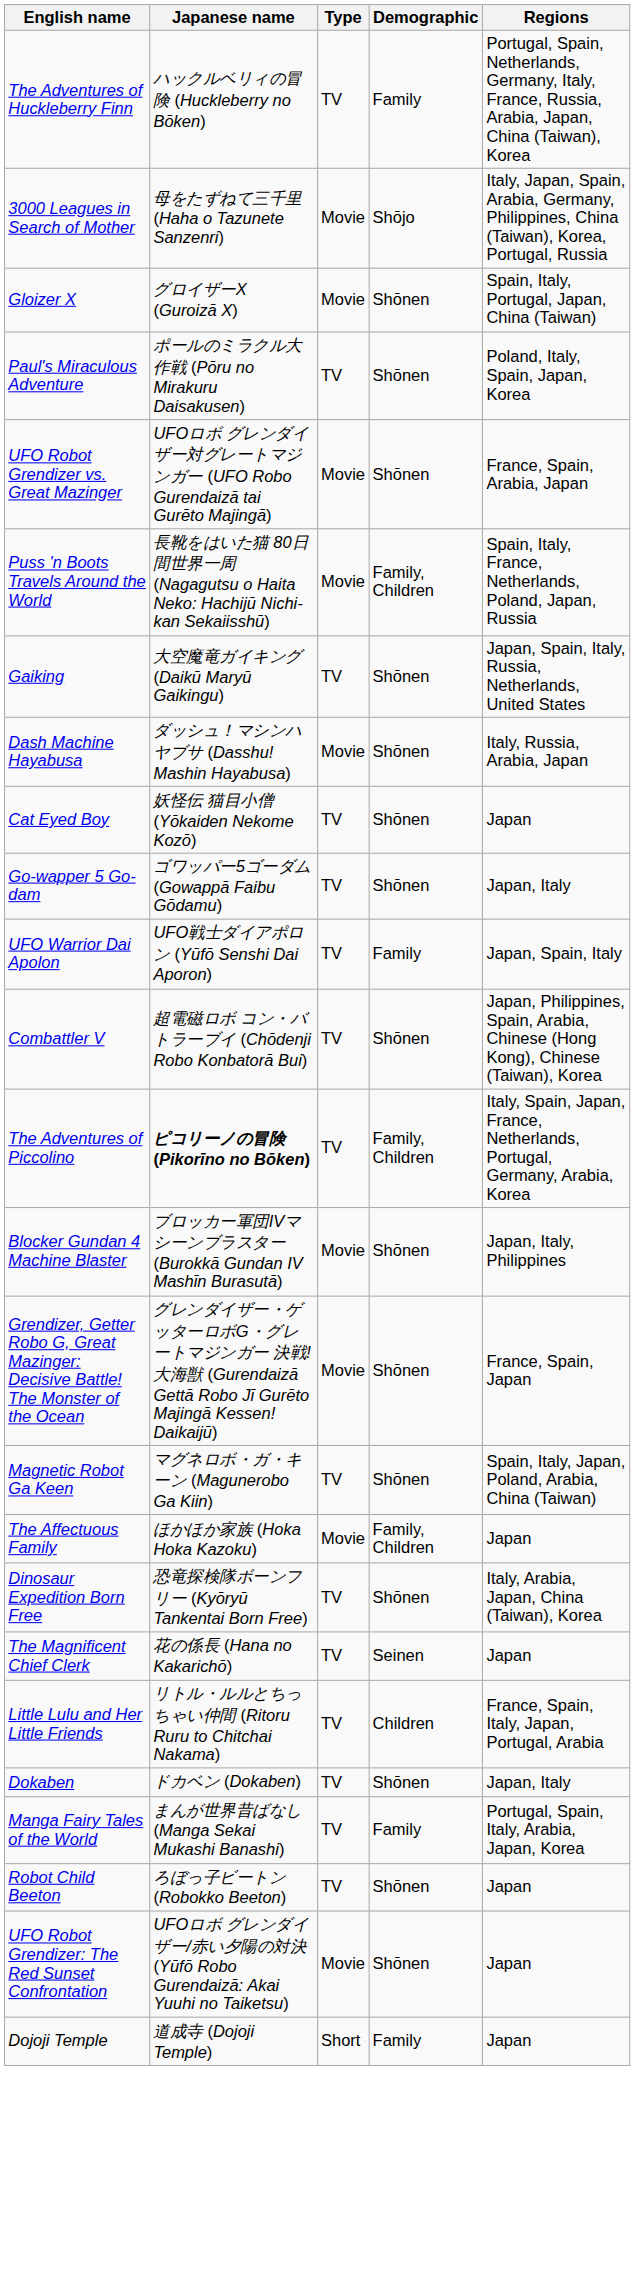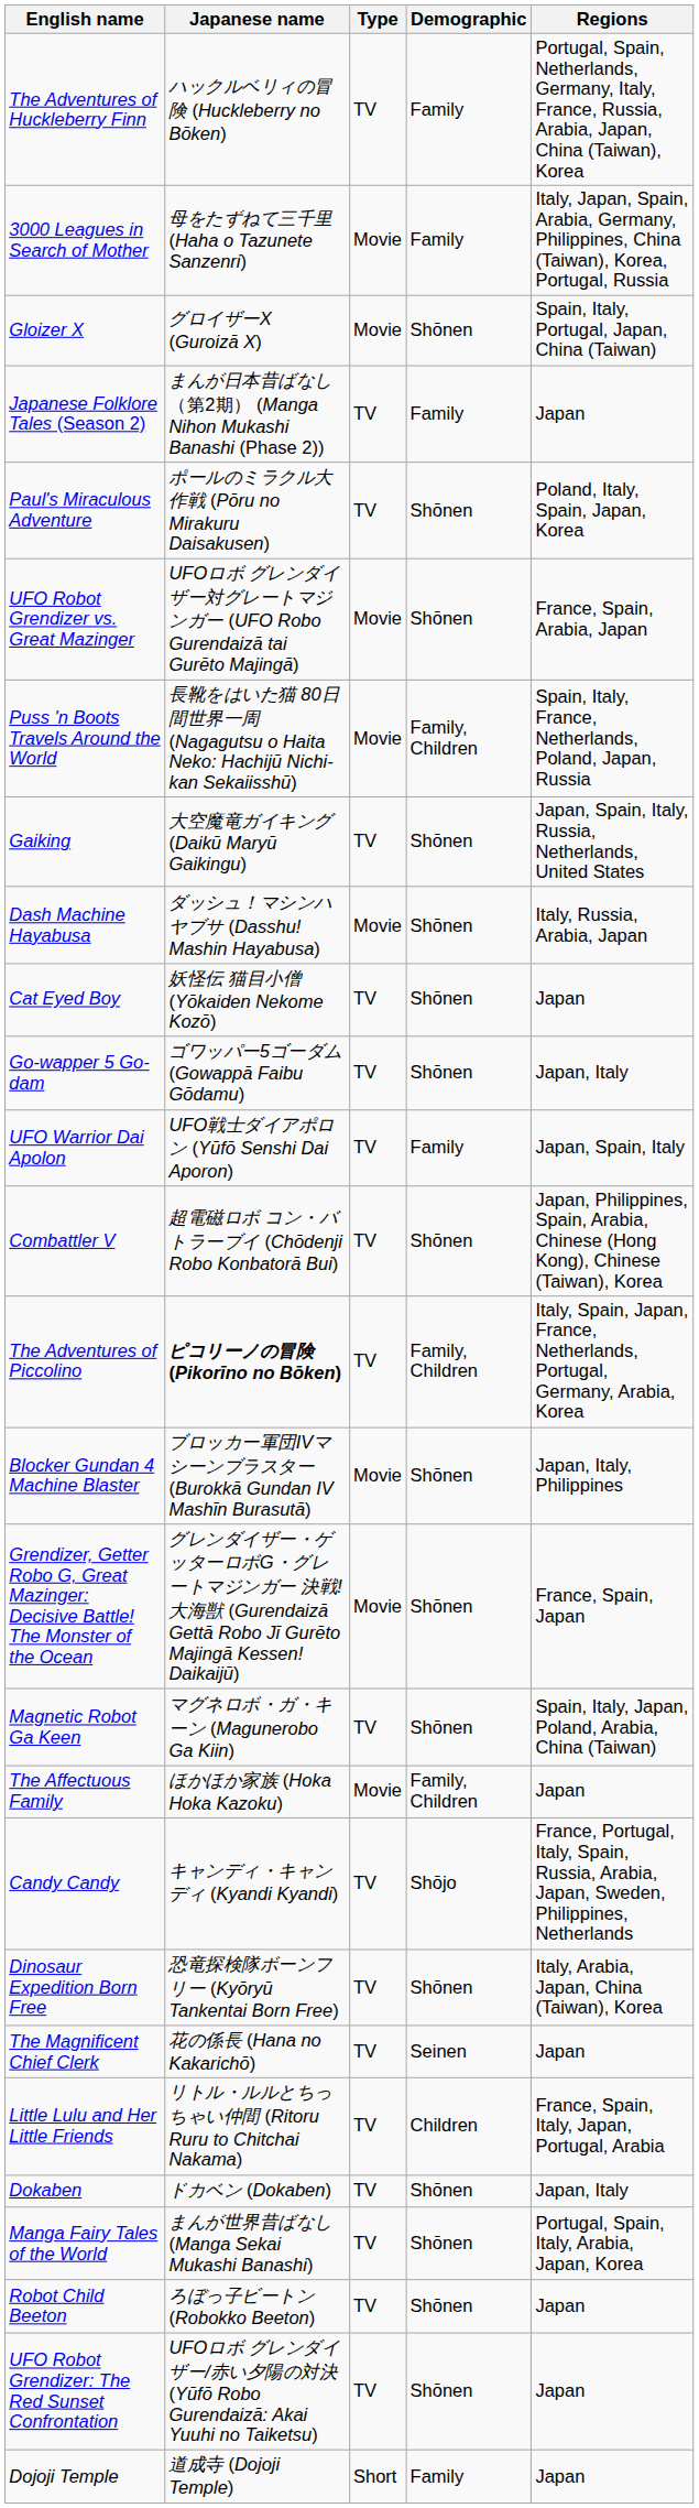 <table class="wikitable sortable" border="1">
 <tr>
 <th>English name</th>
 <th>Japanese name</th>
 <th>Type</th>
 <th>Demographic</th>
 <th>Regions</th>
 </tr>
 <tr>
 <td><em><a href='#'>The Adventures of Huckleberry Finn</a></em></td>
 <td><em>ハックルベリィの冒険</em> (<em>Huckleberry no Bōken</em>)</td>
 <td>TV</td>
 <td>Family</td>
 <td>Portugal, Spain, Netherlands, Germany, Italy, France, Russia, Arabia, Japan, China (Taiwan), Korea</td>
 </tr>
 <tr>
 <td><em><a href='#'>3000 Leagues in Search of Mother</a></em></td>
 <td><em>母をたずねて三千里</em> (<em>Haha o Tazunete Sanzenri</em>)</td>
 <td>Movie</td>
-<td>Shōjo</td>
+<td>Family</td>
 <td>Italy, Japan, Spain, Arabia, Germany, Philippines, China (Taiwan), Korea, Portugal, Russia</td>
 </tr>
 <tr>
 <td><em><a href='#'>Gloizer X</a></em></td>
 <td><em>グロイザーX</em> (<em>Guroizā X</em>)</td>
 <td>Movie</td>
 <td>Shōnen</td>
 <td>Spain, Italy, Portugal, Japan, China (Taiwan)</td>
+</tr>
+<tr>
+<td><a href='#'><em>Japanese Folklore Tales</em> (Season 2)</a></td>
+<td><em>まんが日本昔ばなし</em> （第2期） (<em>Manga Nihon Mukashi Banashi</em> (Phase 2))</td>
+<td>TV</td>
+<td>Family</td>
+<td>Japan</td>
 </tr>
 <tr>
 <td><em><a href='#'>Paul's Miraculous Adventure</a></em></td>
 <td><em>ポールのミラクル大作戦</em> (<em>Pōru no Mirakuru Daisakusen</em>)</td>
 <td>TV</td>
 <td>Shōnen</td>
 <td>Poland, Italy, Spain, Japan, Korea</td>
 </tr>
 <tr>
 <td><em><a href='#'>UFO Robot Grendizer vs. Great Mazinger</a></em></td>
 <td><em>UFOロボ グレンダイザー対グレートマジンガー</em> (<em>UFO Robo Gurendaizā tai Gurēto Majingā</em>)</td>
 <td>Movie</td>
 <td>Shōnen</td>
 <td>France, Spain, Arabia, Japan</td>
 </tr>
 <tr>
 <td><em><a href='#'>Puss 'n Boots Travels Around the World</a></em></td>
 <td><em>長靴をはいた猫 80日間世界一周</em> (<em>Nagagutsu o Haita Neko: Hachijū Nichi-kan Sekaiisshū</em>)</td>
 <td>Movie</td>
 <td>Family, Children</td>
 <td>Spain, Italy, France, Netherlands, Poland, Japan, Russia</td>
 </tr>
 <tr>
 <td><em><a href='#'>Gaiking</a></em></td>
 <td><em>大空魔竜ガイキング</em> (<em>Daikū Maryū Gaikingu</em>)</td>
 <td>TV</td>
 <td>Shōnen</td>
 <td>Japan, Spain, Italy, Russia, Netherlands, United States</td>
 </tr>
 <tr>
 <td><em><a href='#'>Dash Machine Hayabusa</a></em></td>
 <td><em>ダッシュ！マシンハヤブサ</em> (<em>Dasshu! Mashin Hayabusa</em>)</td>
 <td>Movie</td>
 <td>Shōnen</td>
 <td>Italy, Russia, Arabia, Japan</td>
 </tr>
 <tr>
 <td><em><a href='#'>Cat Eyed Boy</a></em></td>
 <td><em>妖怪伝 猫目小僧</em> (<em>Yōkaiden Nekome Kozō</em>)</td>
 <td>TV</td>
 <td>Shōnen</td>
 <td>Japan</td>
 </tr>
 <tr>
 <td><em><a href='#'>Go-wapper 5 Go-dam</a></em></td>
 <td><em>ゴワッパー5ゴーダム</em> (<em>Gowappā Faibu Gōdamu</em>)</td>
 <td>TV</td>
 <td>Shōnen</td>
 <td>Japan, Italy</td>
 </tr>
 <tr>
 <td><em><a href='#'>UFO Warrior Dai Apolon</a></em></td>
 <td><em>UFO戦士ダイアポロン</em> (<em>Yūfō Senshi Dai Aporon</em>)</td>
 <td>TV</td>
 <td>Family</td>
 <td>Japan, Spain, Italy</td>
 </tr>
 <tr>
 <td><em><a href='#'>Combattler V</a></em></td>
 <td><em>超電磁ロボ コン・バトラーブイ</em> (<em>Chōdenji Robo Konbatorā Bui</em>)</td>
 <td>TV</td>
 <td>Shōnen</td>
 <td>Japan, Philippines, Spain, Arabia, Chinese (Hong Kong), Chinese (Taiwan), Korea</td>
 </tr>
 <tr>
 <td><em><a href='#'>The Adventures of Piccolino</a></em></td>
 <td><strong><em>ピコリーノの冒険</em> (<em>Pikorīno no Bōken</em>)</strong></td>
 <td>TV</td>
 <td>Family, Children</td>
 <td>Italy, Spain, Japan, France, Netherlands, Portugal, Germany, Arabia, Korea</td>
 </tr>
 <tr>
 <td><em><a href='#'>Blocker Gundan 4 Machine Blaster</a></em></td>
 <td><em>ブロッカー軍団IVマシーンブラスター</em> (<em>Burokkā Gundan IV Mashīn Burasutā</em>)</td>
 <td>Movie</td>
 <td>Shōnen</td>
 <td>Japan, Italy, Philippines</td>
 </tr>
 <tr>
 <td><em><a href='#'>Grendizer, Getter Robo G, Great Mazinger: Decisive Battle! The Monster of the Ocean</a></em></td>
 <td><em>グレンダイザー・ゲッターロボG・グレートマジンガー 決戦!大海獣</em> (<em>Gurendaizā Gettā Robo Jī Gurēto Majingā Kessen! Daikaijū</em>)</td>
 <td>Movie</td>
 <td>Shōnen</td>
 <td>France, Spain, Japan</td>
 </tr>
 <tr>
 <td><em><a href='#'>Magnetic Robot Ga Keen</a></em></td>
 <td><em>マグネロボ・ガ・キーン</em> (<em>Magunerobo Ga Kiin</em>)</td>
 <td>TV</td>
 <td>Shōnen</td>
 <td>Spain, Italy, Japan, Poland, Arabia, China (Taiwan)</td>
 </tr>
 <tr>
 <td><em><a href='#'>The Affectuous Family</a></em></td>
 <td><em>ほかほか家族</em> (<em>Hoka Hoka Kazoku</em>)</td>
 <td>Movie</td>
 <td>Family, Children</td>
 <td>Japan</td>
 </tr>
 <tr>
+<td><em><a href='#'>Candy Candy</a></em></td>
+<td><em>キャンディ・キャンディ</em> (<em>Kyandi Kyandi</em>)</td>
+<td>TV</td>
+<td>Shōjo</td>
+<td>France, Portugal, Italy, Spain, Russia, Arabia, Japan, Sweden, Philippines, Netherlands</td>
+</tr>
+<tr>
 <td><em><a href='#'>Dinosaur Expedition Born Free</a></em></td>
 <td><em>恐竜探検隊ボーンフリー</em> (<em>Kyōryū Tankentai Born Free</em>)</td>
 <td>TV</td>
 <td>Shōnen</td>
 <td>Italy, Arabia, Japan, China (Taiwan), Korea</td>
 </tr>
 <tr>
 <td><em><a href='#'>The Magnificent Chief Clerk</a></em></td>
 <td><em>花の係長</em> (<em>Hana no Kakarichō</em>)</td>
 <td>TV</td>
 <td>Seinen</td>
 <td>Japan</td>
 </tr>
 <tr>
 <td><em><a href='#'>Little Lulu and Her Little Friends</a></em></td>
 <td><em>リトル・ルルとちっちゃい仲間</em> (<em>Ritoru Ruru to Chitchai Nakama</em>)</td>
 <td>TV</td>
 <td>Children</td>
 <td>France, Spain, Italy, Japan, Portugal, Arabia</td>
 </tr>
 <tr>
 <td><em><a href='#'>Dokaben</a></em></td>
 <td><em>ドカベン</em> (<em>Dokaben</em>)</td>
 <td>TV</td>
 <td>Shōnen</td>
 <td>Japan, Italy</td>
 </tr>
 <tr>
 <td><em><a href='#'>Manga Fairy Tales of the World</a></em></td>
 <td><em>まんが世界昔ばなし</em> (<em>Manga Sekai Mukashi Banashi</em>)</td>
 <td>TV</td>
-<td>Family</td>
+<td>Shōnen</td>
 <td>Portugal, Spain, Italy, Arabia, Japan, Korea</td>
 </tr>
 <tr>
 <td><em><a href='#'>Robot Child Beeton</a></em></td>
 <td><em>ろぼっ子ビートン</em> (<em>Robokko Beeton</em>)</td>
 <td>TV</td>
 <td>Shōnen</td>
 <td>Japan</td>
 </tr>
 <tr>
 <td><em><a href='#'>UFO Robot Grendizer: The Red Sunset Confrontation</a></em></td>
 <td><em>UFOロボ グレンダイザー/赤い夕陽の対決</em> (<em>Yūfō Robo Gurendaizā: Akai Yuuhi no Taiketsu</em>)</td>
-<td>Movie</td>
+<td>TV</td>
 <td>Shōnen</td>
 <td>Japan</td>
 </tr>
 <tr>
 <td><em>Dojoji Temple</em></td>
 <td><em>道成寺</em> (<em>Dojoji Temple</em>)</td>
 <td>Short</td>
 <td>Family</td>
 <td>Japan</td>
 </tr>
 <tr>
 </tr>
 </table>
